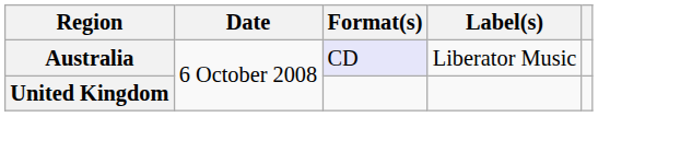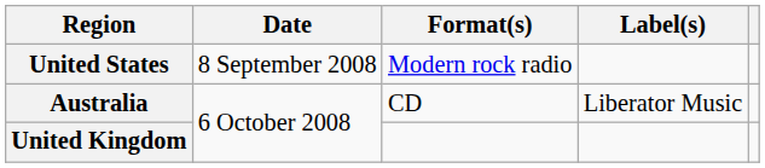 <table class="wikitable plainrowheaders">
 <tr>
 <th scope="col">Region</th>
 <th scope="col">Date</th>
 <th scope="col">Format(s)</th>
 <th scope="col">Label(s)</th>
 <th scope="col"></th>
 </tr>
 <tr>
+<th scope="row">United States</th>
+<td>8 September 2008</td>
+<td><a href='#'>Modern rock</a> radio</td>
+<td></td>
+<td align="center"></td>
+</tr>
+<tr>
 <th scope="row">Australia</th>
 <td rowspan="2">6 October 2008</td>
-<td style="background: lavender;">CD</td>
+<td>CD</td>
 <td>Liberator Music</td>
 <td align="center"></td>
 </tr>
 <tr>
 <th scope="row">United Kingdom</th>
 <td></td>
 <td></td>
 <td align="center"></td>
 </tr>
 </table>
